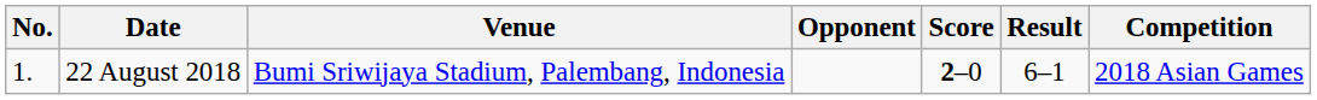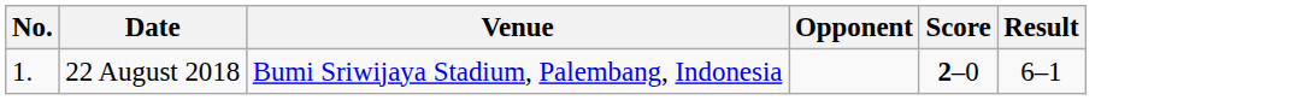 <table class="wikitable">
 <tr>
 <th>No.</th>
 <th>Date</th>
 <th>Venue</th>
 <th>Opponent</th>
 <th>Score</th>
 <th>Result</th>
-<th>Competition</th>
 </tr>
 <tr>
 <td>1.</td>
 <td>22 August 2018</td>
 <td><a href='#'>Bumi Sriwijaya Stadium</a>, <a href='#'>Palembang</a>, <a href='#'>Indonesia</a></td>
 <td></td>
 <td align=center><strong>2</strong>–0</td>
 <td align=center>6–1</td>
-<td><a href='#'>2018 Asian Games</a></td>
 </tr>
 </table>
